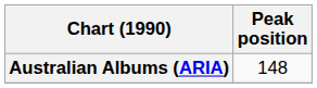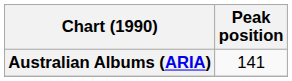 <table class="wikitable plainrowheaders sortable" style="text-align:center;" border="1">
 <tr>
 <th scope="col">Chart (1990)</th>
 <th scope="col">Peak<br>position</th>
 </tr>
 <tr>
 <th scope="row">Australian Albums (<a href='#'>ARIA</a>)</th>
-<td>148</td>
+<td>141</td>
 </tr>
 <tr>
 </tr>
 <tr>
 </tr>
 <tr>
 </tr>
 </table>
